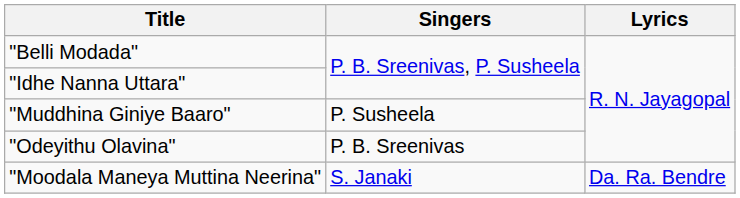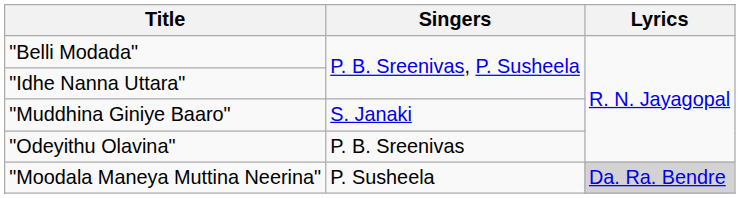 <table class="wikitable sortable">
 <tr>
 <th>Title</th>
 <th>Singers</th>
 <th>Lyrics</th>
 </tr>
 <tr>
 <td>"Belli Modada"</td>
 <td rowspan=2><a href='#'>P. B. Sreenivas</a>, <a href='#'>P. Susheela</a></td>
 <td rowspan=4><a href='#'>R. N. Jayagopal</a></td>
 </tr>
 <tr>
 <td>"Idhe Nanna Uttara"</td>
 </tr>
 <tr>
 <td>"Muddhina Giniye Baaro"</td>
-<td>P. Susheela</td>
+<td><a href='#'>S. Janaki</a></td>
 </tr>
 <tr>
 <td>"Odeyithu Olavina"</td>
 <td>P. B. Sreenivas</td>
 </tr>
 <tr>
 <td>"Moodala Maneya Muttina Neerina"</td>
-<td><a href='#'>S. Janaki</a></td>
-<td><a href='#'>Da. Ra. Bendre</a></td>
+<td>P. Susheela</td>
+<td style="background: lightgrey;"><a href='#'>Da. Ra. Bendre</a></td>
 </tr>
 </table>
